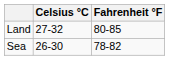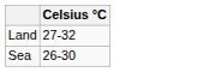 <table class="wikitable" border="1">
 <tr>
 <th></th>
 <th>Celsius °C</th>
-<th>Fahrenheit °F</th>
 </tr>
 <tr>
 <td>Land</td>
 <td>27-32</td>
-<td>80-85</td>
 </tr>
 <tr>
 <td>Sea</td>
 <td>26-30</td>
-<td>78-82</td>
 </tr>
 </table>
